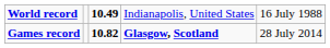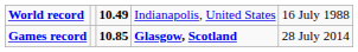 <table class="wikitable">
 <tr>
 <td><a href='#'><strong>World record</strong></a></td>
 <td></td>
 <td><strong>10.49</strong></td>
 <td><a href='#'>Indianapolis</a>, <a href='#'>United States</a></td>
 <td>16 July 1988</td>
 </tr>
 <tr>
 <td><a href='#'><strong>Games record</strong></a></td>
 <td></td>
-<td><strong>10.82</strong></td>
+<td><strong>10.85</strong></td>
 <td><strong><a href='#'>Glasgow</a>, <a href='#'>Scotland</a></strong></td>
 <td>28 July 2014</td>
 </tr>
 </table>
